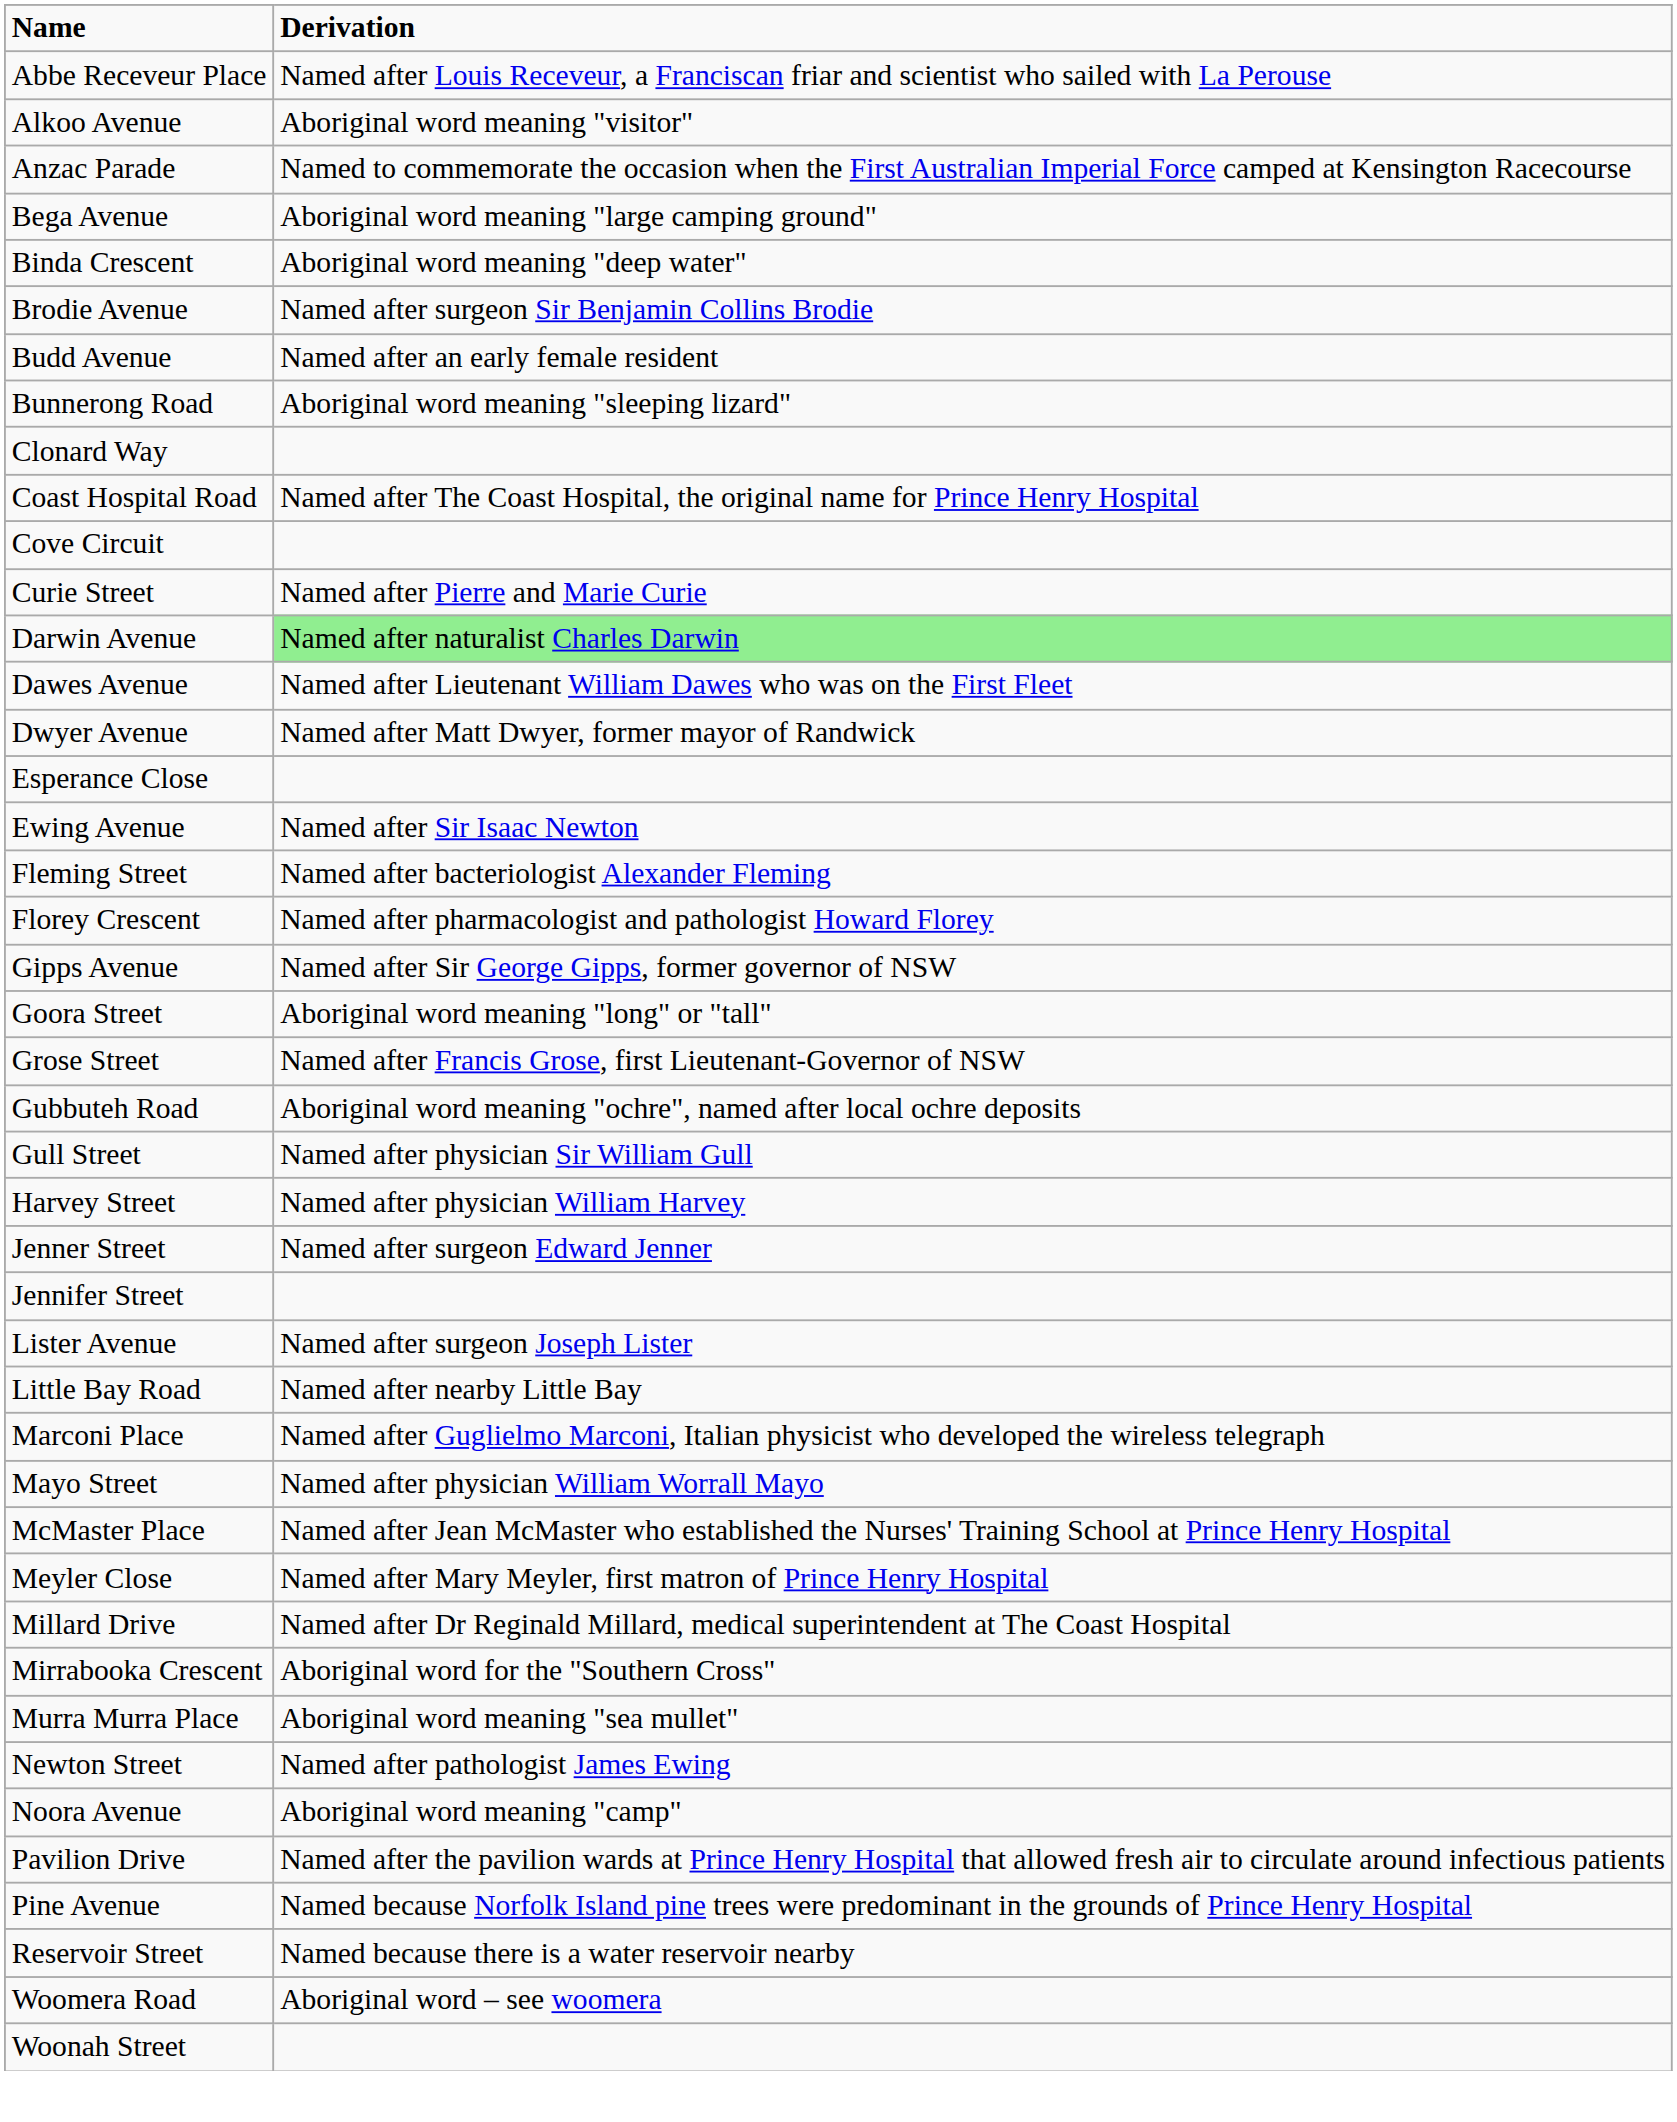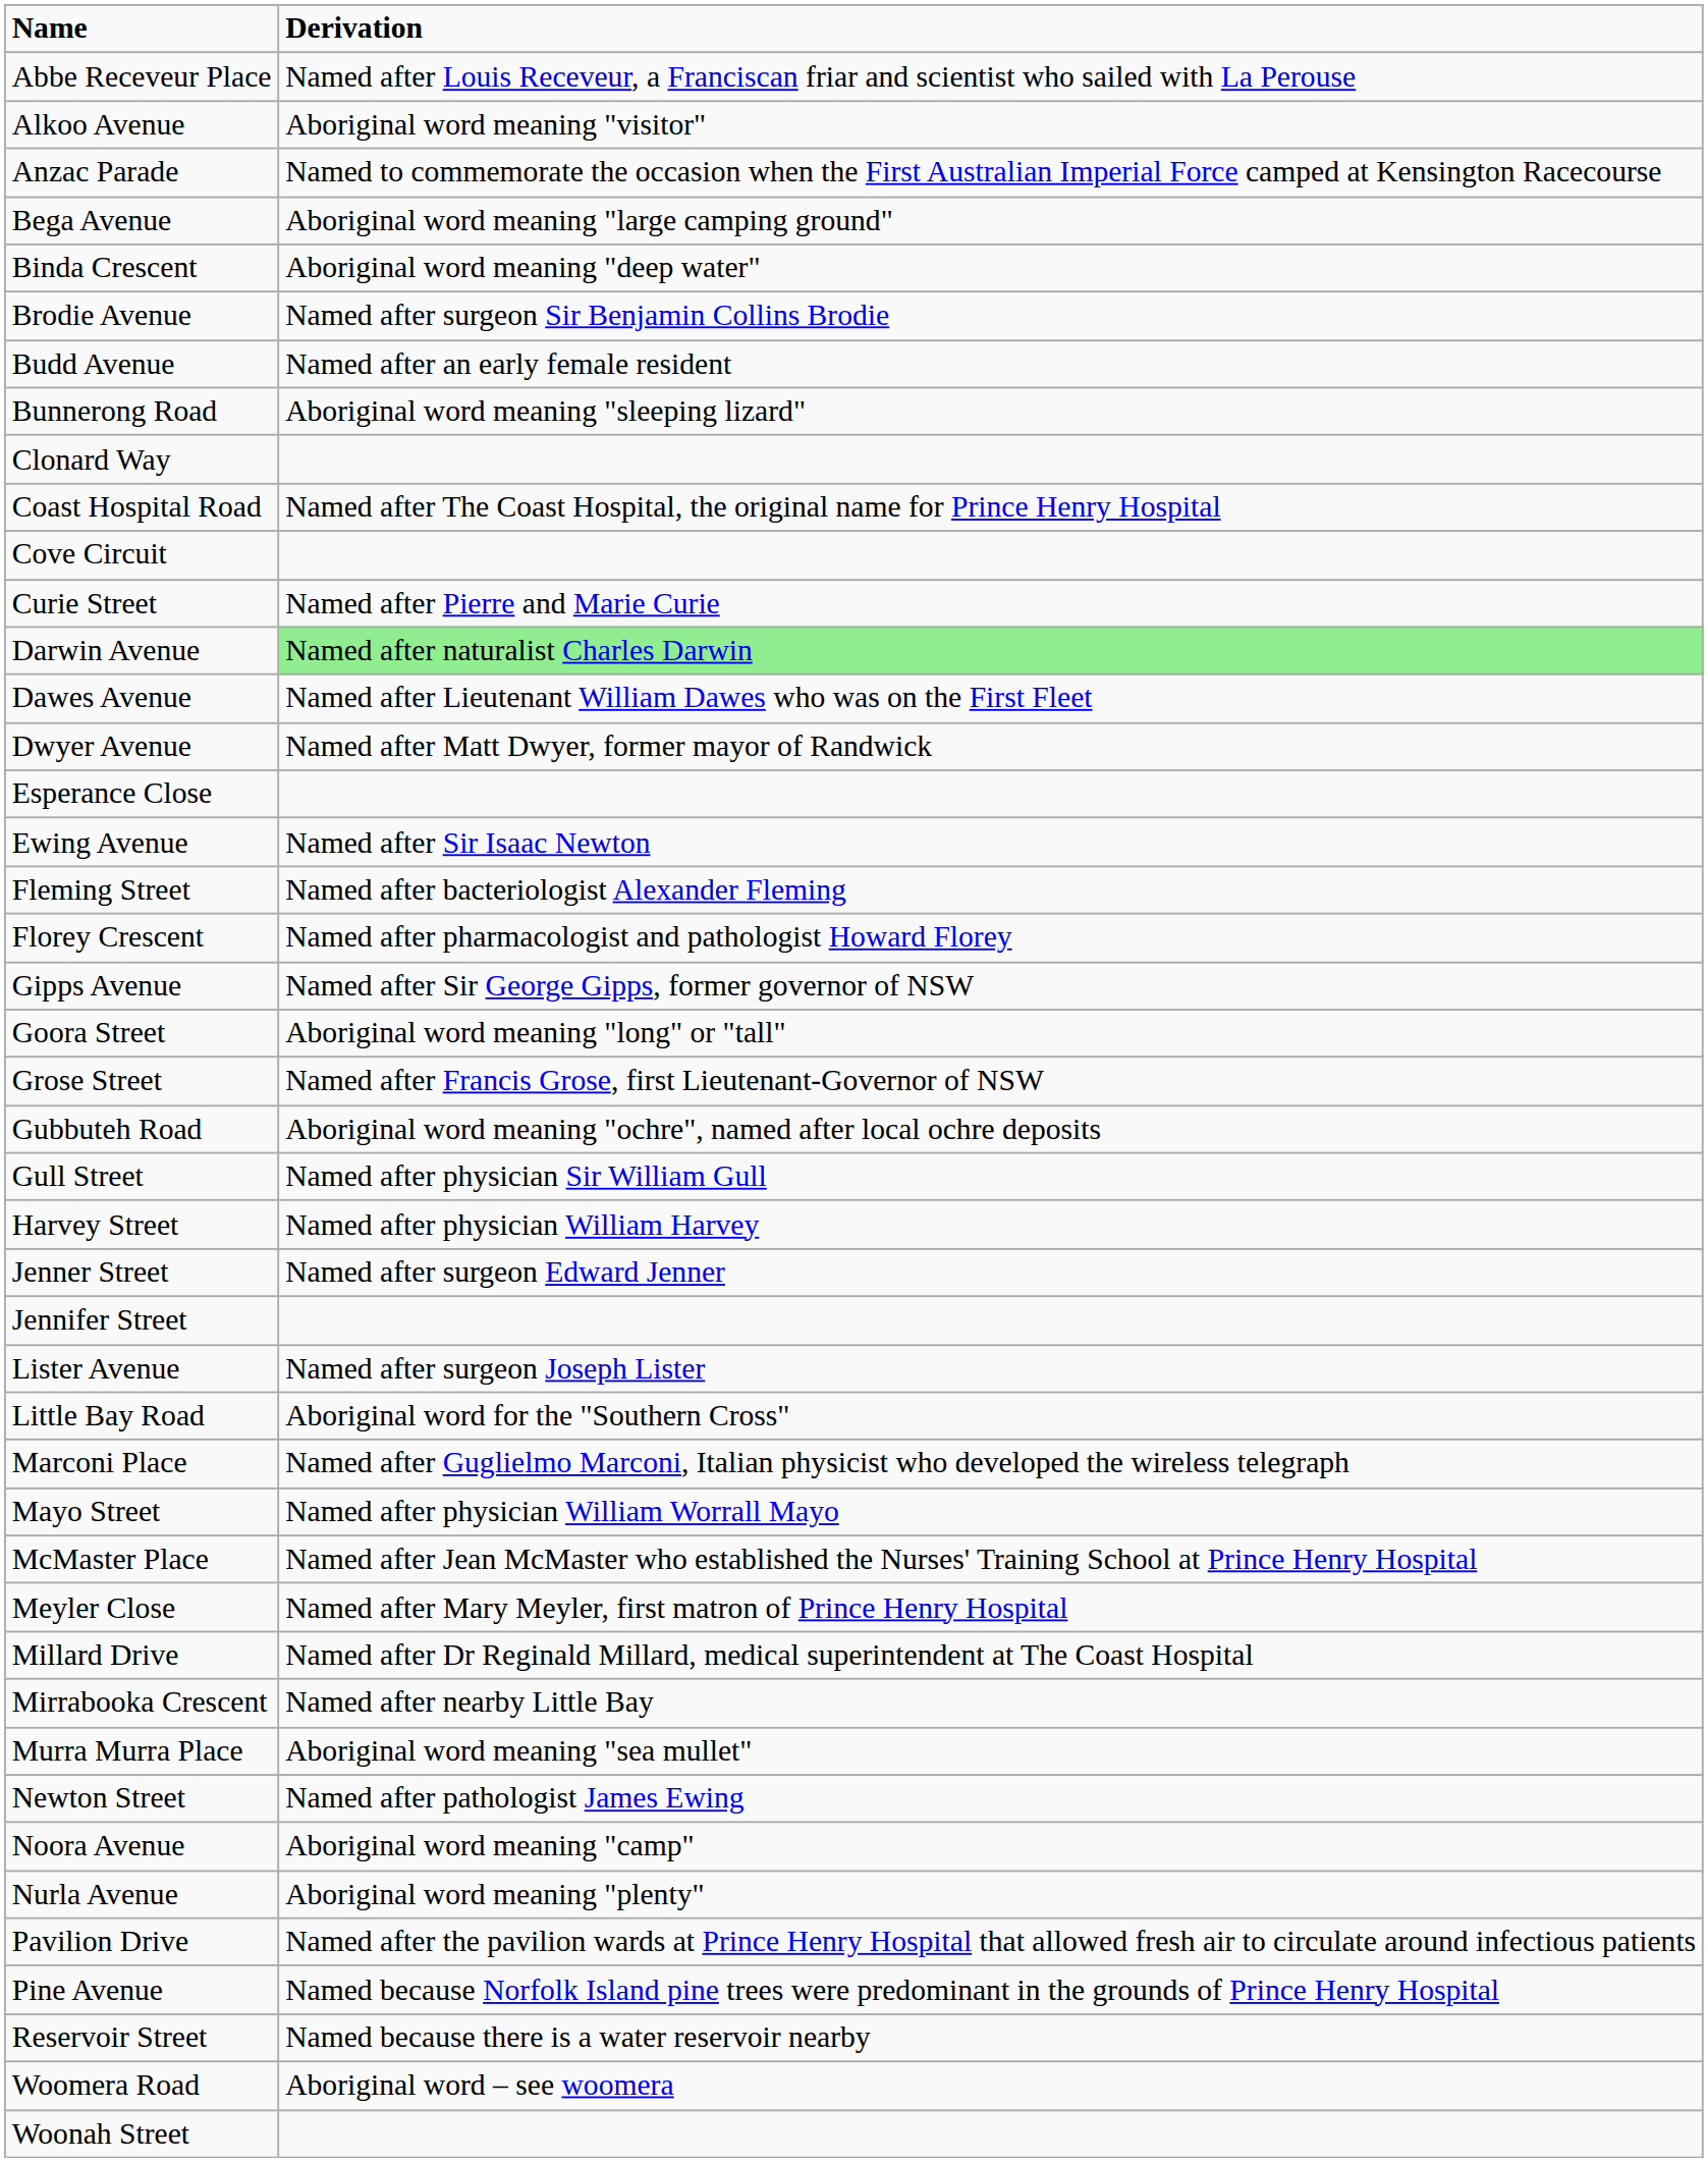 <table class="wikitable">
 <tr>
 <td><strong>Name</strong></td>
 <td><strong>Derivation</strong></td>
 </tr>
 <tr>
 <td>Abbe Receveur Place</td>
 <td>Named after <a href='#'>Louis Receveur</a>, a <a href='#'>Franciscan</a> friar and scientist who sailed with <a href='#'>La Perouse</a></td>
 </tr>
 <tr>
 <td>Alkoo Avenue</td>
 <td>Aboriginal word meaning "visitor"</td>
 </tr>
 <tr>
 <td>Anzac Parade</td>
 <td>Named to commemorate the occasion when the <a href='#'>First Australian Imperial Force</a> camped at Kensington Racecourse</td>
 </tr>
 <tr>
 <td>Bega Avenue</td>
 <td>Aboriginal word meaning "large camping ground"</td>
 </tr>
 <tr>
 <td>Binda Crescent</td>
 <td>Aboriginal word meaning "deep water"</td>
 </tr>
 <tr>
 <td>Brodie Avenue</td>
 <td>Named after surgeon <a href='#'>Sir Benjamin Collins Brodie</a></td>
 </tr>
 <tr>
 <td>Budd Avenue</td>
 <td>Named after an early female resident</td>
 </tr>
 <tr>
 <td>Bunnerong Road</td>
 <td>Aboriginal word meaning "sleeping lizard"</td>
 </tr>
 <tr>
 <td>Clonard Way</td>
 <td></td>
 </tr>
 <tr>
 <td>Coast Hospital Road</td>
 <td>Named after The Coast Hospital, the original name for <a href='#'>Prince Henry Hospital</a></td>
 </tr>
 <tr>
 <td>Cove Circuit</td>
 <td></td>
 </tr>
 <tr>
 <td>Curie Street</td>
 <td>Named after <a href='#'>Pierre</a> and <a href='#'>Marie Curie</a></td>
 </tr>
 <tr>
 <td>Darwin Avenue</td>
 <td style="background: lightgreen;">Named after naturalist <a href='#'>Charles Darwin</a></td>
 </tr>
 <tr>
 <td>Dawes Avenue</td>
 <td>Named after Lieutenant <a href='#'>William Dawes</a> who was on the <a href='#'>First Fleet</a></td>
 </tr>
 <tr>
 <td>Dwyer Avenue</td>
 <td>Named after Matt Dwyer, former mayor of Randwick</td>
 </tr>
 <tr>
 <td>Esperance Close</td>
 <td></td>
 </tr>
 <tr>
 <td>Ewing Avenue</td>
 <td>Named after <a href='#'>Sir Isaac Newton</a></td>
 </tr>
 <tr>
 <td>Fleming Street</td>
 <td>Named after bacteriologist <a href='#'>Alexander Fleming</a></td>
 </tr>
 <tr>
 <td>Florey Crescent</td>
 <td>Named after pharmacologist and pathologist <a href='#'>Howard Florey</a></td>
 </tr>
 <tr>
 <td>Gipps Avenue</td>
 <td>Named after Sir <a href='#'>George Gipps</a>, former governor of NSW</td>
 </tr>
 <tr>
 <td>Goora Street</td>
 <td>Aboriginal word meaning "long" or "tall"</td>
 </tr>
 <tr>
 <td>Grose Street</td>
 <td>Named after <a href='#'>Francis Grose</a>, first Lieutenant-Governor of NSW</td>
 </tr>
 <tr>
 <td>Gubbuteh Road</td>
 <td>Aboriginal word meaning "ochre", named after local ochre deposits</td>
 </tr>
 <tr>
 <td>Gull Street</td>
 <td>Named after physician <a href='#'>Sir William Gull</a></td>
 </tr>
 <tr>
 <td>Harvey Street</td>
 <td>Named after physician <a href='#'>William Harvey</a></td>
 </tr>
 <tr>
 <td>Jenner Street</td>
 <td>Named after surgeon <a href='#'>Edward Jenner</a></td>
 </tr>
 <tr>
 <td>Jennifer Street</td>
 <td></td>
 </tr>
 <tr>
 <td>Lister Avenue</td>
 <td>Named after surgeon <a href='#'>Joseph Lister</a></td>
 </tr>
 <tr>
 <td>Little Bay Road</td>
-<td>Named after nearby Little Bay</td>
+<td>Aboriginal word for the "Southern Cross"</td>
 </tr>
 <tr>
 <td>Marconi Place</td>
 <td>Named after <a href='#'>Guglielmo Marconi</a>, Italian physicist who developed the wireless telegraph</td>
 </tr>
 <tr>
 <td>Mayo Street</td>
 <td>Named after physician <a href='#'>William Worrall Mayo</a></td>
 </tr>
 <tr>
 <td>McMaster Place</td>
 <td>Named after Jean McMaster who established the Nurses' Training School at <a href='#'>Prince Henry Hospital</a></td>
 </tr>
 <tr>
 <td>Meyler Close</td>
 <td>Named after Mary Meyler, first matron of <a href='#'>Prince Henry Hospital</a></td>
 </tr>
 <tr>
 <td>Millard Drive</td>
 <td>Named after Dr Reginald Millard, medical superintendent at The Coast Hospital</td>
 </tr>
 <tr>
 <td>Mirrabooka Crescent</td>
-<td>Aboriginal word for the "Southern Cross"</td>
+<td>Named after nearby Little Bay</td>
 </tr>
 <tr>
 <td>Murra Murra Place</td>
 <td>Aboriginal word meaning "sea mullet"</td>
 </tr>
 <tr>
 <td>Newton Street</td>
 <td>Named after pathologist <a href='#'>James Ewing</a></td>
 </tr>
 <tr>
 <td>Noora Avenue</td>
 <td>Aboriginal word meaning "camp"</td>
+</tr>
+<tr>
+<td>Nurla Avenue</td>
+<td>Aboriginal word meaning "plenty"</td>
 </tr>
 <tr>
 <td>Pavilion Drive</td>
 <td>Named after the pavilion wards at <a href='#'>Prince Henry Hospital</a> that allowed fresh air to circulate around infectious patients</td>
 </tr>
 <tr>
 <td>Pine Avenue</td>
 <td>Named because <a href='#'>Norfolk Island pine</a> trees were predominant in the grounds of <a href='#'>Prince Henry Hospital</a></td>
 </tr>
 <tr>
 <td>Reservoir Street</td>
 <td>Named because there is a water reservoir nearby</td>
 </tr>
 <tr>
 <td>Woomera Road</td>
 <td>Aboriginal word – see <a href='#'>woomera</a></td>
 </tr>
 <tr>
 <td>Woonah Street</td>
 <td></td>
 </tr>
 </table>
